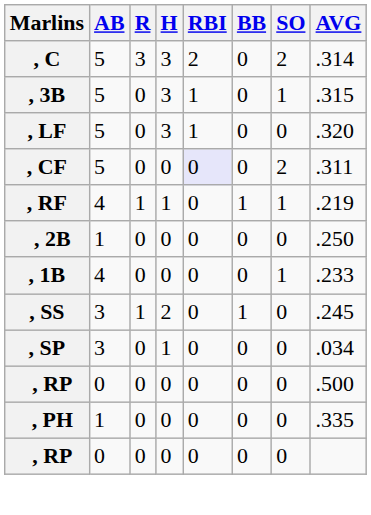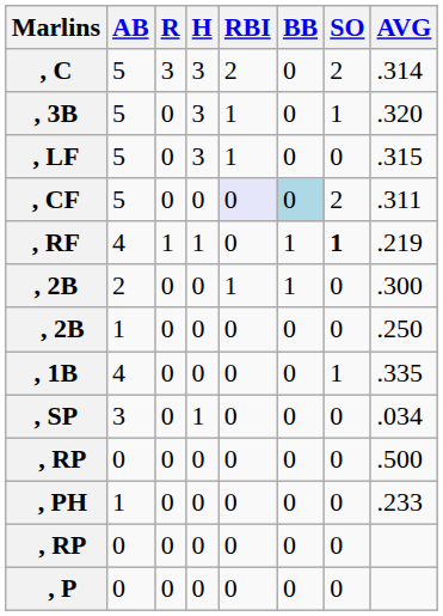 <table class="wikitable sortable plainrowheaders" style="font-size:95%;">
 <tr>
 <th>Marlins</th>
 <th scope="col"><a href='#'>AB</a></th>
 <th scope="col"><a href='#'>R</a></th>
 <th scope="col"><a href='#'>H</a></th>
 <th scope="col"><a href='#'>RBI</a></th>
 <th scope="col"><a href='#'>BB</a></th>
 <th scope="col"><a href='#'>SO</a></th>
 <th scope="col"><a href='#'>AVG</a></th>
 </tr>
 <tr>
 <th scope="row">, C</th>
 <td>5</td>
 <td>3</td>
 <td>3</td>
 <td>2</td>
 <td>0</td>
 <td>2</td>
 <td>.314</td>
 </tr>
 <tr>
 <th scope="row">, 3B</th>
 <td>5</td>
 <td>0</td>
 <td>3</td>
 <td>1</td>
 <td>0</td>
 <td>1</td>
-<td>.315</td>
+<td>.320</td>
 </tr>
 <tr>
 <th scope="row">, LF</th>
 <td>5</td>
 <td>0</td>
 <td>3</td>
 <td>1</td>
 <td>0</td>
 <td>0</td>
-<td>.320</td>
+<td>.315</td>
 </tr>
 <tr>
 <th scope="row">, CF</th>
 <td>5</td>
 <td>0</td>
 <td>0</td>
 <td style="background: lavender;">0</td>
-<td>0</td>
+<td style="background: lightblue;">0</td>
 <td>2</td>
 <td>.311</td>
 </tr>
 <tr>
 <th scope="row">, RF</th>
 <td>4</td>
 <td>1</td>
 <td>1</td>
 <td>0</td>
 <td>1</td>
+<td><strong>1</strong></td>
+<td>.219</td>
+</tr>
+<tr>
+<th scope="row">, 2B</th>
+<td>2</td>
+<td>0</td>
+<td>0</td>
 <td>1</td>
-<td>.219</td>
+<td>1</td>
+<td>0</td>
+<td>.300</td>
 </tr>
 <tr>
 <th scope="row">  , 2B</th>
 <td>1</td>
 <td>0</td>
 <td>0</td>
 <td>0</td>
 <td>0</td>
 <td>0</td>
 <td>.250</td>
 </tr>
 <tr>
 <th scope="row">, 1B</th>
 <td>4</td>
 <td>0</td>
 <td>0</td>
 <td>0</td>
 <td>0</td>
 <td>1</td>
-<td>.233</td>
-</tr>
-<tr>
-<th scope="row">, SS</th>
-<td>3</td>
-<td>1</td>
-<td>2</td>
-<td>0</td>
-<td>1</td>
-<td>0</td>
-<td>.245</td>
+<td>.335</td>
 </tr>
 <tr>
 <th scope="row">, SP</th>
 <td>3</td>
 <td>0</td>
 <td>1</td>
 <td>0</td>
 <td>0</td>
 <td>0</td>
 <td>.034</td>
 </tr>
 <tr>
 <th scope="row">  , RP</th>
 <td>0</td>
 <td>0</td>
 <td>0</td>
 <td>0</td>
 <td>0</td>
 <td>0</td>
 <td>.500</td>
 </tr>
 <tr>
 <th scope="row">  , PH</th>
 <td>1</td>
 <td>0</td>
 <td>0</td>
 <td>0</td>
 <td>0</td>
 <td>0</td>
-<td>.335</td>
+<td>.233</td>
 </tr>
 <tr>
 <th scope="row">  , RP</th>
 <td>0</td>
 <td>0</td>
 <td>0</td>
 <td>0</td>
 <td>0</td>
 <td>0</td>
 <td></td>
 </tr>
+<tr>
+<th scope="row">  , P</th>
+<td>0</td>
+<td>0</td>
+<td>0</td>
+<td>0</td>
+<td>0</td>
+<td>0</td>
+<td></td>
+</tr>
 </table>
